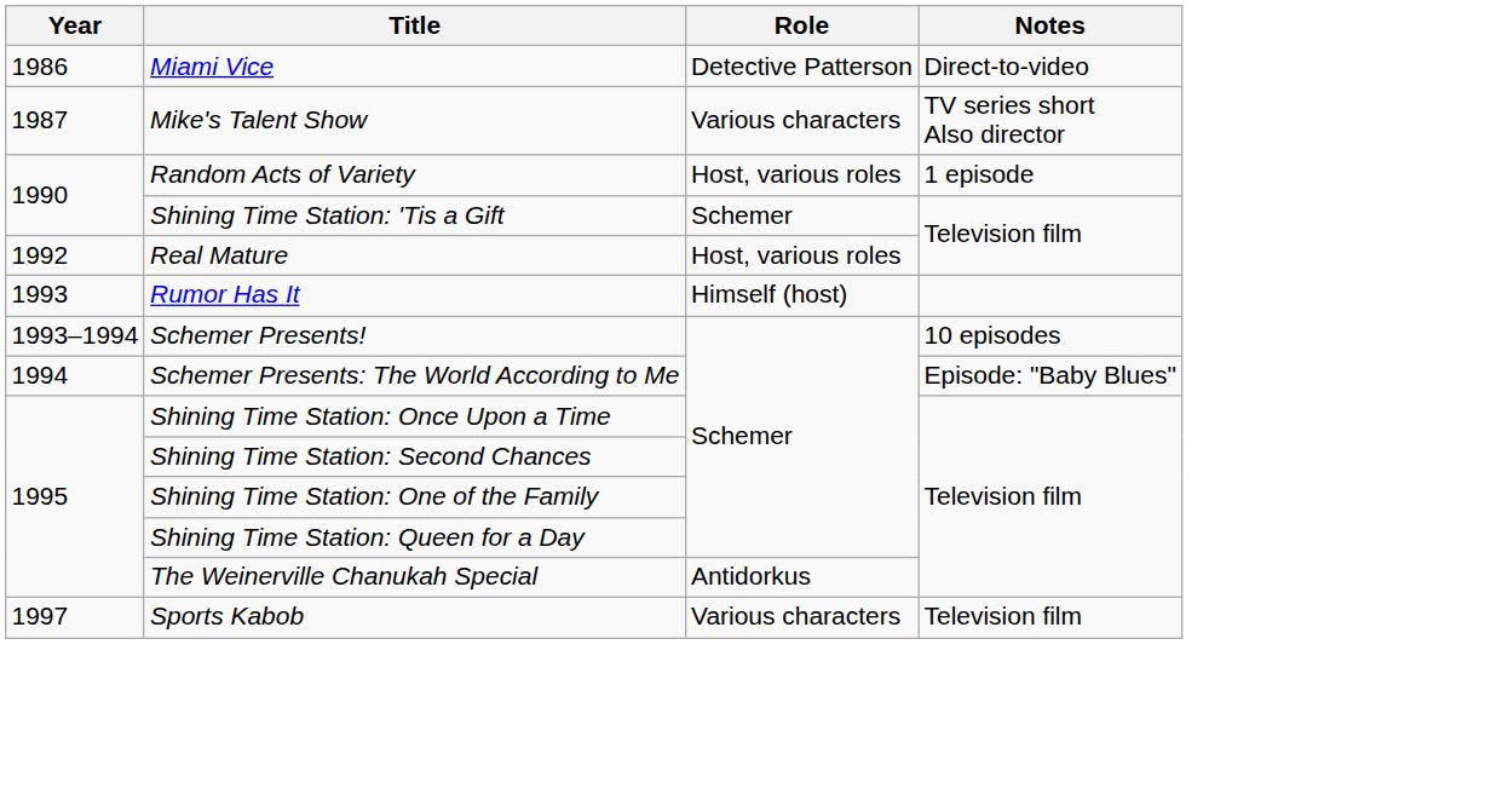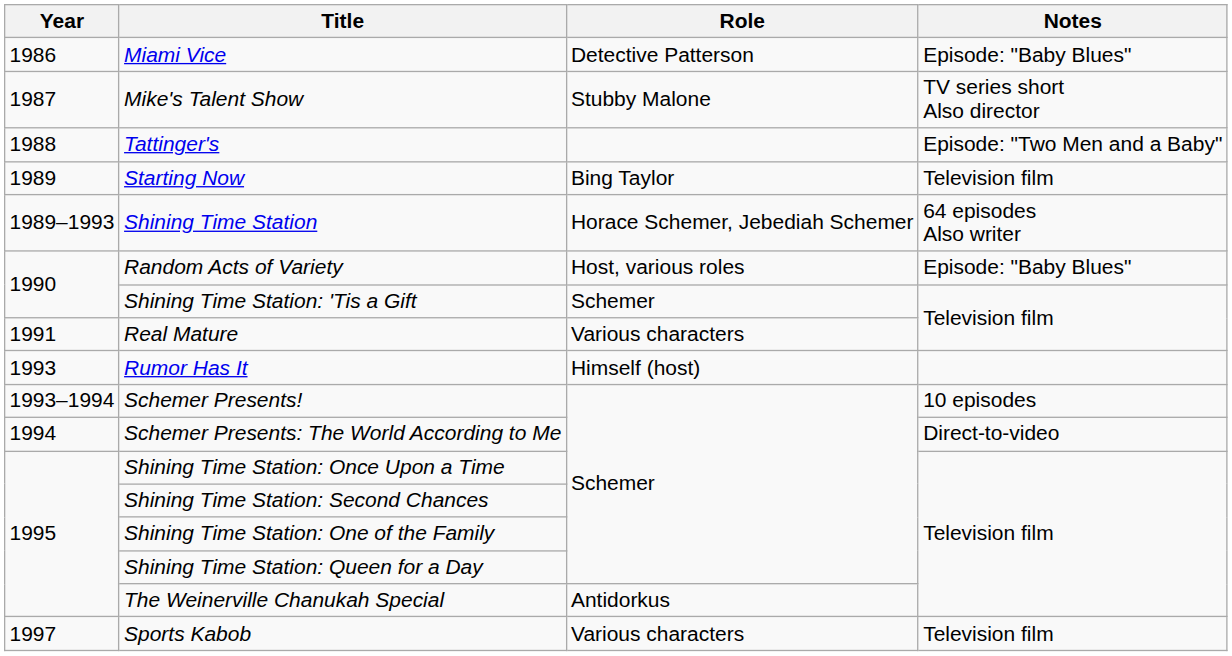 <table class="wikitable sortable">
 <tr>
 <th>Year</th>
 <th>Title</th>
 <th>Role</th>
 <th class="unsortable">Notes</th>
 </tr>
 <tr>
 <td>1986</td>
 <td><em><a href='#'>Miami Vice</a></em></td>
 <td>Detective Patterson</td>
-<td>Direct-to-video</td>
+<td>Episode: "Baby Blues"</td>
 </tr>
 <tr>
 <td>1987</td>
 <td><em>Mike's Talent Show</em></td>
-<td>Various characters</td>
+<td>Stubby Malone</td>
 <td>TV series short<br>Also director</td>
+</tr>
+<tr>
+<td>1988</td>
+<td><em><a href='#'>Tattinger's</a></em></td>
+<td></td>
+<td>Episode: "Two Men and a Baby"</td>
+</tr>
+<tr>
+<td>1989</td>
+<td><em><a href='#'>Starting Now</a></em></td>
+<td>Bing Taylor</td>
+<td>Television film</td>
+</tr>
+<tr>
+<td>1989–1993</td>
+<td><em><a href='#'>Shining Time Station</a></em></td>
+<td>Horace Schemer, Jebediah Schemer</td>
+<td>64 episodes<br>Also writer</td>
 </tr>
 <tr>
 <td rowspan="2">1990</td>
 <td><em>Random Acts of Variety</em></td>
 <td>Host, various roles</td>
-<td>1 episode</td>
+<td>Episode: "Baby Blues"</td>
 </tr>
 <tr>
 <td><em>Shining Time Station: 'Tis a Gift</em></td>
 <td>Schemer</td>
 <td rowspan="2">Television film</td>
 </tr>
 <tr>
-<td>1992</td>
+<td>1991</td>
 <td><em>Real Mature</em></td>
-<td>Host, various roles</td>
+<td>Various characters</td>
 </tr>
 <tr>
 <td>1993</td>
 <td><em><a href='#'>Rumor Has It</a></em></td>
 <td>Himself (host)</td>
 </tr>
 <tr>
 <td>1993–1994</td>
 <td><em>Schemer Presents!</em></td>
 <td rowspan="6">Schemer</td>
 <td>10 episodes</td>
 </tr>
 <tr>
 <td>1994</td>
 <td><em>Schemer Presents: The World According to Me</em></td>
-<td>Episode: "Baby Blues"</td>
+<td>Direct-to-video</td>
 </tr>
 <tr>
 <td rowspan="5">1995</td>
 <td><em>Shining Time Station: Once Upon a Time</em></td>
 <td rowspan="5">Television film</td>
 </tr>
 <tr>
 <td><em>Shining Time Station: Second Chances</em></td>
 </tr>
 <tr>
 <td><em>Shining Time Station: One of the Family</em></td>
 </tr>
 <tr>
 <td><em>Shining Time Station: Queen for a Day</em></td>
 </tr>
 <tr>
 <td><em>The Weinerville Chanukah Special</em></td>
 <td>Antidorkus</td>
 </tr>
 <tr>
 <td>1997</td>
 <td><em>Sports Kabob</em></td>
 <td>Various characters</td>
 <td>Television film</td>
 </tr>
 </table>
